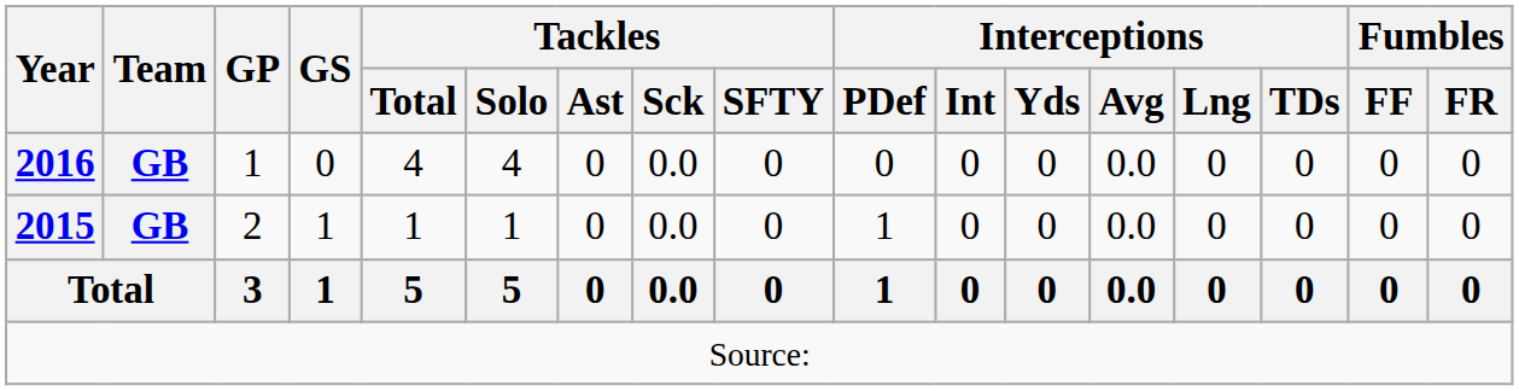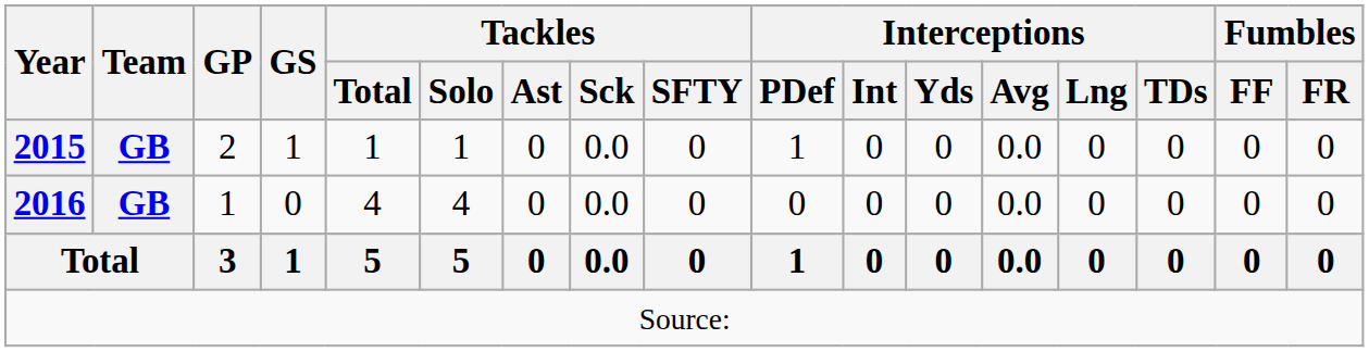 <table class="wikitable" style="text-align: center;">
 <tr>
 <th rowspan=2>Year</th>
 <th rowspan=2>Team</th>
 <th rowspan=2>GP</th>
 <th rowspan=2>GS</th>
 <th colspan=5>Tackles</th>
 <th colspan=6>Interceptions</th>
 <th colspan=2>Fumbles</th>
 </tr>
 <tr>
 <th>Total</th>
 <th>Solo</th>
 <th>Ast</th>
 <th>Sck</th>
 <th>SFTY</th>
 <th>PDef</th>
 <th>Int</th>
 <th>Yds</th>
 <th>Avg</th>
 <th>Lng</th>
 <th>TDs</th>
 <th>FF</th>
 <th>FR</th>
 </tr>
 <tr>
+<th><a href='#'>2015</a></th>
+<th><a href='#'>GB</a></th>
+<td>2</td>
+<td>1</td>
+<td>1</td>
+<td>1</td>
+<td>0</td>
+<td>0.0</td>
+<td>0</td>
+<td>1</td>
+<td>0</td>
+<td>0</td>
+<td>0.0</td>
+<td>0</td>
+<td>0</td>
+<td>0</td>
+<td>0</td>
+</tr>
+<tr>
 <th><a href='#'>2016</a></th>
 <th><a href='#'>GB</a></th>
 <td>1</td>
 <td>0</td>
 <td>4</td>
 <td>4</td>
 <td>0</td>
 <td>0.0</td>
 <td>0</td>
 <td>0</td>
-<td>0</td>
-<td>0</td>
-<td>0.0</td>
-<td>0</td>
-<td>0</td>
-<td>0</td>
-<td>0</td>
-</tr>
-<tr>
-<th><a href='#'>2015</a></th>
-<th><a href='#'>GB</a></th>
-<td>2</td>
-<td>1</td>
-<td>1</td>
-<td>1</td>
-<td>0</td>
-<td>0.0</td>
-<td>0</td>
-<td>1</td>
 <td>0</td>
 <td>0</td>
 <td>0.0</td>
 <td>0</td>
 <td>0</td>
 <td>0</td>
 <td>0</td>
 </tr>
 <tr>
 <th colspan=2>Total</th>
 <th>3</th>
 <th>1</th>
 <th>5</th>
 <th>5</th>
 <th>0</th>
 <th>0.0</th>
 <th>0</th>
 <th>1</th>
 <th>0</th>
 <th>0</th>
 <th>0.0</th>
 <th>0</th>
 <th>0</th>
 <th>0</th>
 <th>0</th>
 </tr>
 <tr>
 <td colspan="17"><small>Source: </small></td>
 </tr>
 </table>
